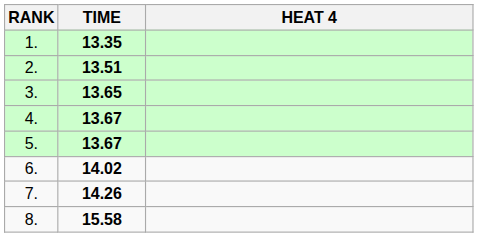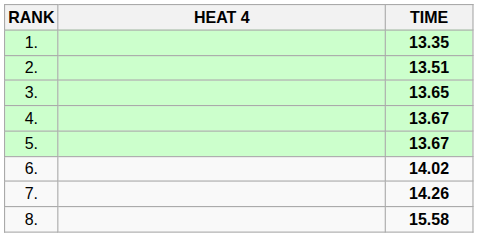 <table class="wikitable" style="border-collapse: collapse; font-size: 90%;">
 <tr>
 <th>RANK</th>
+<th style="width: 20em">HEAT 4</th>
 <th style="width: 5em">TIME</th>
-<th style="width: 20em">HEAT 4</th>
 </tr>
 <tr style="background:#ccffcc;">
 <td align="center">1.</td>
+<td></td>
 <td align="center"><strong>13.35</strong></td>
-<td></td>
 </tr>
 <tr style="background:#ccffcc;">
 <td align="center">2.</td>
+<td></td>
 <td align="center"><strong>13.51</strong></td>
-<td></td>
 </tr>
 <tr style="background:#ccffcc;">
 <td align="center">3.</td>
+<td></td>
 <td align="center"><strong>13.65</strong></td>
-<td></td>
 </tr>
 <tr style="background:#ccffcc;">
 <td align="center">4.</td>
+<td></td>
 <td align="center"><strong>13.67</strong></td>
-<td></td>
 </tr>
 <tr style="background:#ccffcc;">
 <td align="center">5.</td>
+<td></td>
 <td align="center"><strong>13.67</strong></td>
-<td></td>
 </tr>
 <tr>
 <td align="center">6.</td>
+<td></td>
 <td align="center"><strong>14.02</strong></td>
-<td></td>
 </tr>
 <tr>
 <td align="center">7.</td>
+<td></td>
 <td align="center"><strong>14.26</strong></td>
-<td></td>
 </tr>
 <tr>
 <td align="center">8.</td>
+<td></td>
 <td align="center"><strong>15.58</strong></td>
-<td></td>
 </tr>
 </table>
